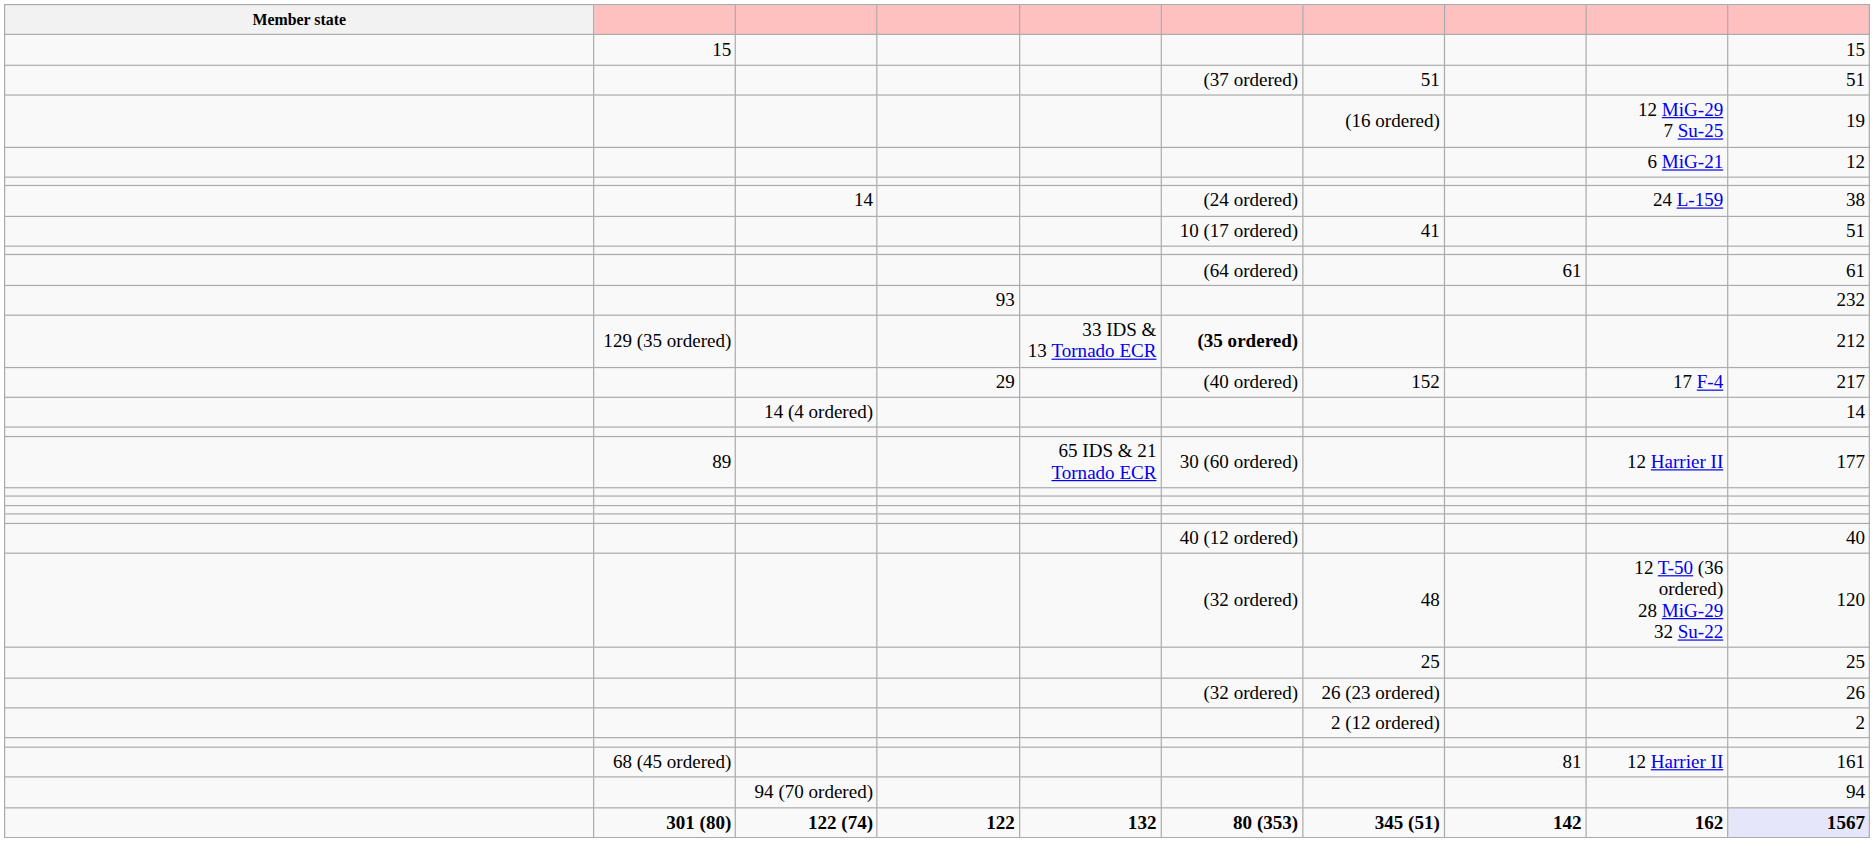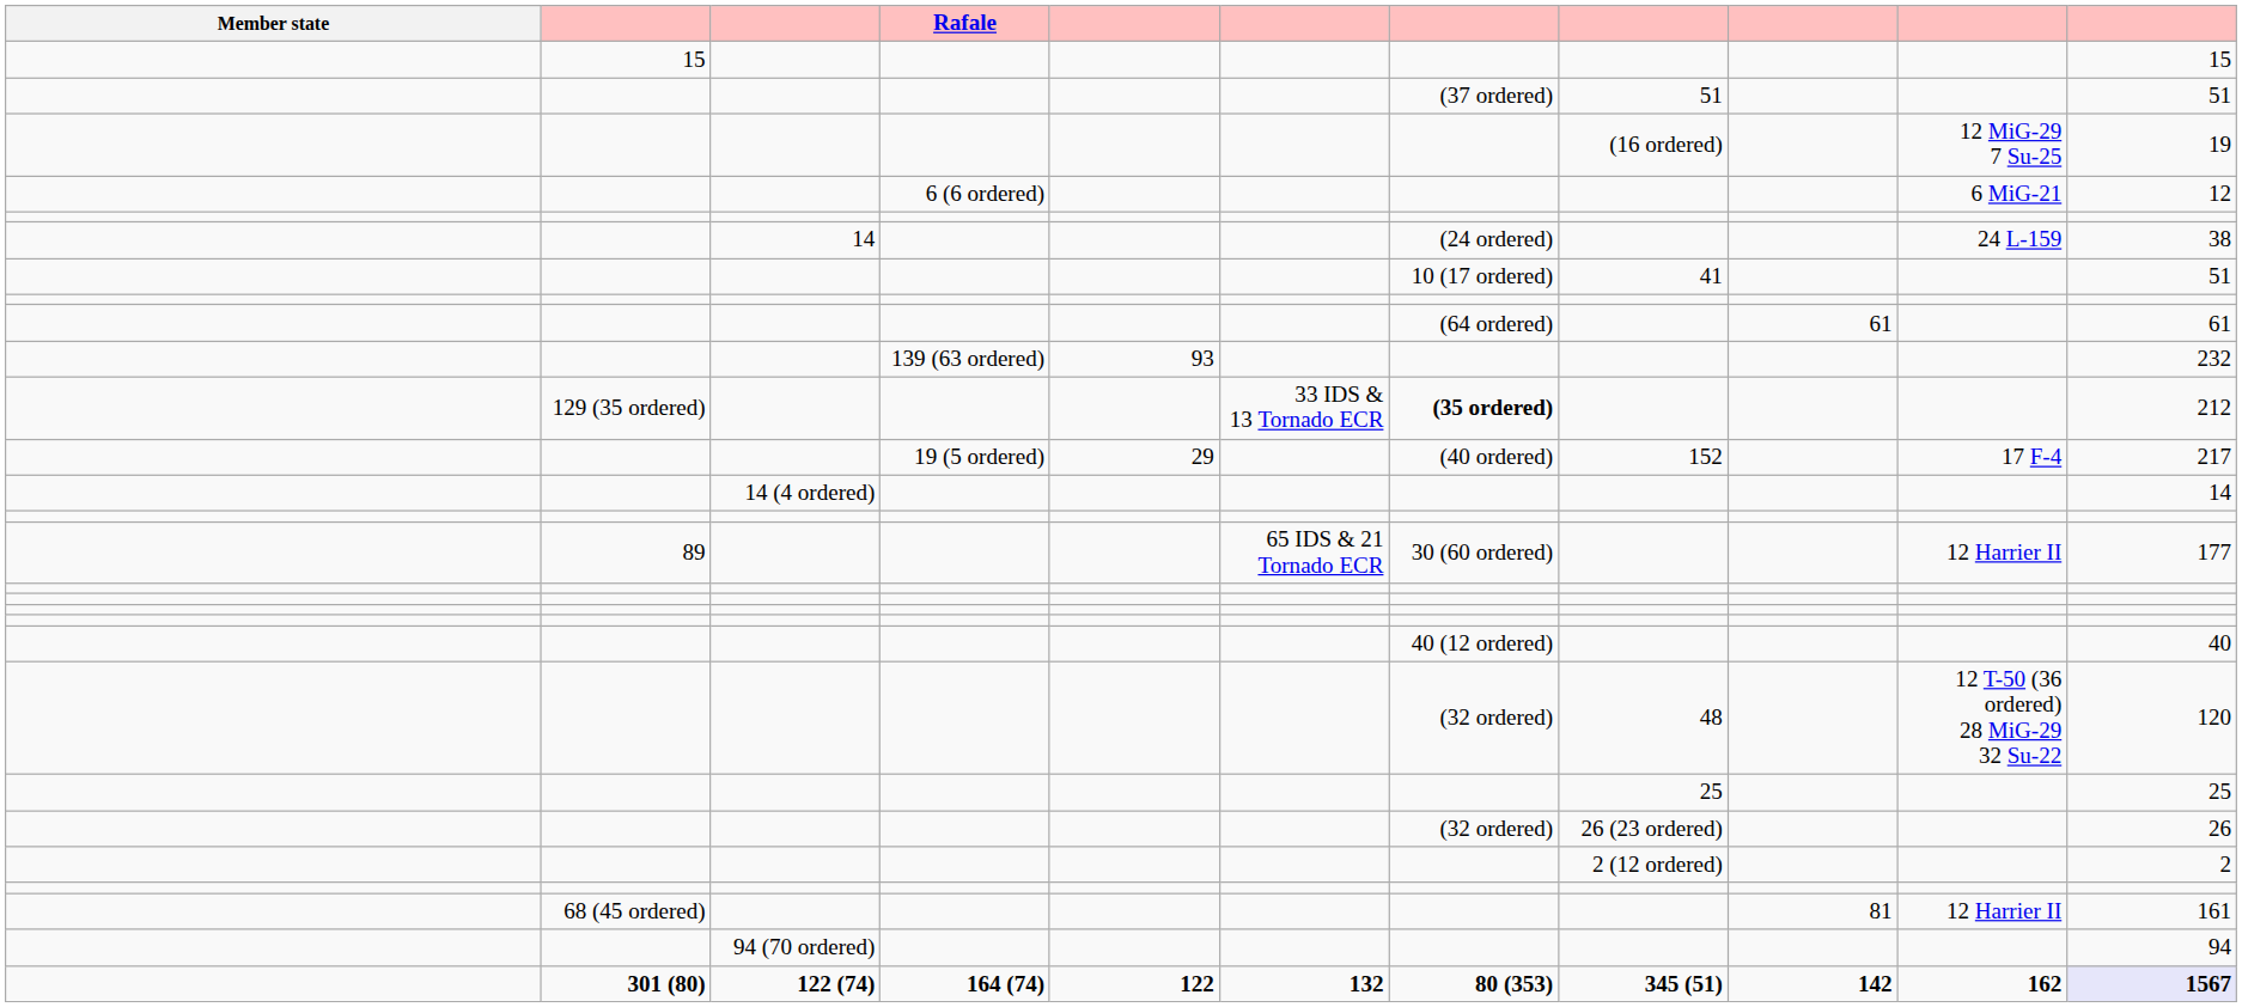 <table class="wikitable sortable"   style="text-align:right;" style="margin:auto; width:100%;">
 <tr>
 <th class="unsortable"><small>Member state</small></th>
 <th style="background-color:#ffc0c0; width:7.6%;"></th>
 <th style="background-color:#ffc0c0; width:7.6%;"></th>
+<th style="background-color:#ffc0c0; width:7.6%;"><a href='#'>Rafale</a></th>
 <th style="background-color:#ffc0c0; width:7.6%;"></th>
 <th style="background-color:#ffc0c0; width:7.6%;"></th>
 <th style="background-color:#ffc0c0; width:7.6%;"></th>
 <th style="background-color:#ffc0c0; width:7.6%;"></th>
 <th style="background-color:#ffc0c0; width:7.6%;"></th>
 <th style="background-color:#ffc0c0; width:7.6%;"></th>
 <th style="background-color:#ffc0c0; width:7.6%;"></th>
 </tr>
 <tr>
 <td style="text-align:left;"> </td>
 <td>15</td>
 <td></td>
 <td></td>
 <td></td>
 <td></td>
 <td></td>
 <td></td>
 <td></td>
+<td></td>
 <td>15</td>
 </tr>
 <tr>
 <td style="text-align:left;"> </td>
+<td></td>
 <td></td>
 <td></td>
 <td></td>
 <td></td>
 <td>(37 ordered)</td>
 <td>51</td>
 <td></td>
 <td></td>
 <td>51</td>
 </tr>
 <tr>
 <td style="text-align:left;"> </td>
 <td></td>
 <td></td>
 <td></td>
 <td></td>
 <td></td>
+<td></td>
 <td>(16 ordered)</td>
 <td></td>
 <td>12 <a href='#'>MiG-29</a><br>7 <a href='#'>Su-25</a></td>
 <td>19</td>
 </tr>
 <tr>
 <td style="text-align:left;"> </td>
 <td></td>
 <td></td>
+<td>6 (6 ordered)</td>
 <td></td>
 <td></td>
 <td></td>
 <td></td>
 <td></td>
 <td>6 <a href='#'>MiG-21</a></td>
 <td>12</td>
 </tr>
 <tr>
 <td style="text-align:left;"> </td>
 <td></td>
 <td></td>
 <td></td>
 <td></td>
 <td></td>
 <td></td>
 <td></td>
 <td></td>
 <td></td>
+<td></td>
 </tr>
 <tr>
 <td style="text-align:left;"></td>
 <td></td>
 <td>14</td>
+<td></td>
 <td></td>
 <td></td>
 <td>(24 ordered)</td>
 <td></td>
 <td></td>
 <td>24 <a href='#'>L-159</a></td>
 <td>38</td>
 </tr>
 <tr>
 <td style="text-align:left;"> </td>
+<td></td>
 <td></td>
 <td></td>
 <td></td>
 <td></td>
 <td>10 (17 ordered)</td>
 <td>41</td>
 <td></td>
 <td></td>
 <td>51</td>
 </tr>
 <tr>
 <td style="text-align:left;"> </td>
 <td></td>
 <td></td>
 <td></td>
 <td></td>
 <td></td>
 <td></td>
 <td></td>
 <td></td>
 <td></td>
+<td></td>
 </tr>
 <tr>
 <td style="text-align:left;"> </td>
+<td></td>
 <td></td>
 <td></td>
 <td></td>
 <td></td>
 <td>(64 ordered)</td>
 <td></td>
 <td>61</td>
 <td></td>
 <td>61</td>
 </tr>
 <tr>
 <td style="text-align:left;"> </td>
 <td></td>
 <td></td>
+<td>139 (63 ordered)</td>
 <td>93</td>
 <td></td>
 <td></td>
 <td></td>
 <td></td>
 <td></td>
 <td>232</td>
 </tr>
 <tr>
 <td style="text-align:left;"> </td>
 <td>129 (35 ordered)</td>
 <td></td>
 <td></td>
+<td></td>
 <td>33 IDS & 13 <a href='#'>Tornado ECR</a></td>
 <td><strong>(35 ordered)</strong></td>
 <td></td>
 <td></td>
 <td></td>
 <td>212</td>
 </tr>
 <tr>
 <td style="text-align:left;"> </td>
 <td></td>
 <td></td>
+<td>19 (5 ordered)</td>
 <td>29</td>
 <td></td>
 <td>(40 ordered)</td>
 <td>152</td>
 <td></td>
 <td>17 <a href='#'>F-4</a></td>
 <td>217</td>
 </tr>
 <tr>
 <td style="text-align:left;"> </td>
 <td></td>
 <td>14 (4 ordered)</td>
+<td></td>
 <td></td>
 <td></td>
 <td></td>
 <td></td>
 <td></td>
 <td></td>
 <td>14</td>
 </tr>
 <tr>
 <td style="text-align:left;"> </td>
 <td></td>
 <td></td>
 <td></td>
 <td></td>
 <td></td>
 <td></td>
 <td></td>
 <td></td>
 <td></td>
+<td></td>
 </tr>
 <tr>
 <td style="text-align:left;"> </td>
 <td>89</td>
+<td></td>
 <td></td>
 <td></td>
 <td>65 IDS & 21 <a href='#'>Tornado ECR</a></td>
 <td>30 (60 ordered)</td>
 <td></td>
 <td></td>
 <td>12 <a href='#'>Harrier II</a></td>
 <td>177</td>
 </tr>
 <tr>
 <td style="text-align:left;"> </td>
+<td></td>
 <td></td>
 <td></td>
 <td></td>
 <td></td>
 <td></td>
 <td></td>
 <td></td>
 <td></td>
 <td></td>
 </tr>
 <tr>
 <td style="text-align:left;"> </td>
 <td></td>
 <td></td>
 <td></td>
 <td></td>
 <td></td>
 <td></td>
 <td></td>
 <td></td>
 <td></td>
+<td></td>
 </tr>
 <tr>
 <td style="text-align:left;"> </td>
+<td></td>
 <td></td>
 <td></td>
 <td></td>
 <td></td>
 <td></td>
 <td></td>
 <td></td>
 <td></td>
 <td></td>
 </tr>
 <tr>
 <td style="text-align:left;"> </td>
 <td></td>
 <td></td>
 <td></td>
 <td></td>
 <td></td>
 <td></td>
 <td></td>
 <td></td>
 <td></td>
+<td></td>
 </tr>
 <tr>
 <td style="text-align:left;"> </td>
+<td></td>
 <td></td>
 <td></td>
 <td></td>
 <td></td>
 <td>40 (12 ordered)</td>
 <td></td>
 <td></td>
 <td></td>
 <td>40</td>
 </tr>
 <tr>
 <td style="text-align:left;"> </td>
+<td></td>
 <td></td>
 <td></td>
 <td></td>
 <td></td>
 <td>(32 ordered)</td>
 <td>48</td>
 <td></td>
 <td>12 <a href='#'>T-50</a> (36 ordered)<br>28 <a href='#'>MiG-29</a><br>32 <a href='#'>Su-22</a></td>
 <td>120</td>
 </tr>
 <tr>
 <td style="text-align:left;"> </td>
 <td></td>
 <td></td>
 <td></td>
 <td></td>
 <td></td>
+<td></td>
 <td>25</td>
 <td></td>
 <td></td>
 <td>25</td>
 </tr>
 <tr>
 <td style="text-align:left;"> </td>
+<td></td>
 <td></td>
 <td></td>
 <td></td>
 <td></td>
 <td>(32 ordered)</td>
 <td>26 (23 ordered)</td>
 <td></td>
 <td></td>
 <td>26</td>
 </tr>
 <tr>
 <td style="text-align:left;"> </td>
+<td></td>
 <td></td>
 <td></td>
 <td></td>
 <td></td>
 <td></td>
 <td>2 (12 ordered)</td>
 <td></td>
 <td></td>
 <td>2</td>
 </tr>
 <tr>
 <td style="text-align:left;"> </td>
 <td></td>
 <td></td>
 <td></td>
 <td></td>
 <td></td>
 <td></td>
 <td></td>
 <td></td>
 <td></td>
+<td></td>
 </tr>
 <tr>
 <td style="text-align:left;"> </td>
 <td>68 (45 ordered)</td>
+<td></td>
 <td></td>
 <td></td>
 <td></td>
 <td></td>
 <td></td>
 <td>81</td>
 <td>12 <a href='#'>Harrier II</a></td>
 <td>161</td>
 </tr>
 <tr>
 <td style="text-align:left;"> </td>
 <td></td>
 <td>94 (70 ordered)</td>
 <td></td>
 <td></td>
 <td></td>
 <td></td>
 <td></td>
 <td></td>
+<td></td>
 <td>94</td>
 </tr>
 <tr class="sortbottom">
 <td style="text-align:left;"> </td>
 <td><strong>301 (80)</strong></td>
 <td><strong>122 (74)</strong></td>
+<td><strong>164 (74)</strong></td>
 <td><strong>122</strong></td>
 <td><strong>132</strong></td>
 <td><strong>80 (353)</strong></td>
 <td><strong>345 (51)</strong></td>
 <td><strong>142</strong></td>
 <td><strong>162</strong></td>
 <td style="background: lavender;"><strong>1567</strong></td>
 </tr>
 </table>
